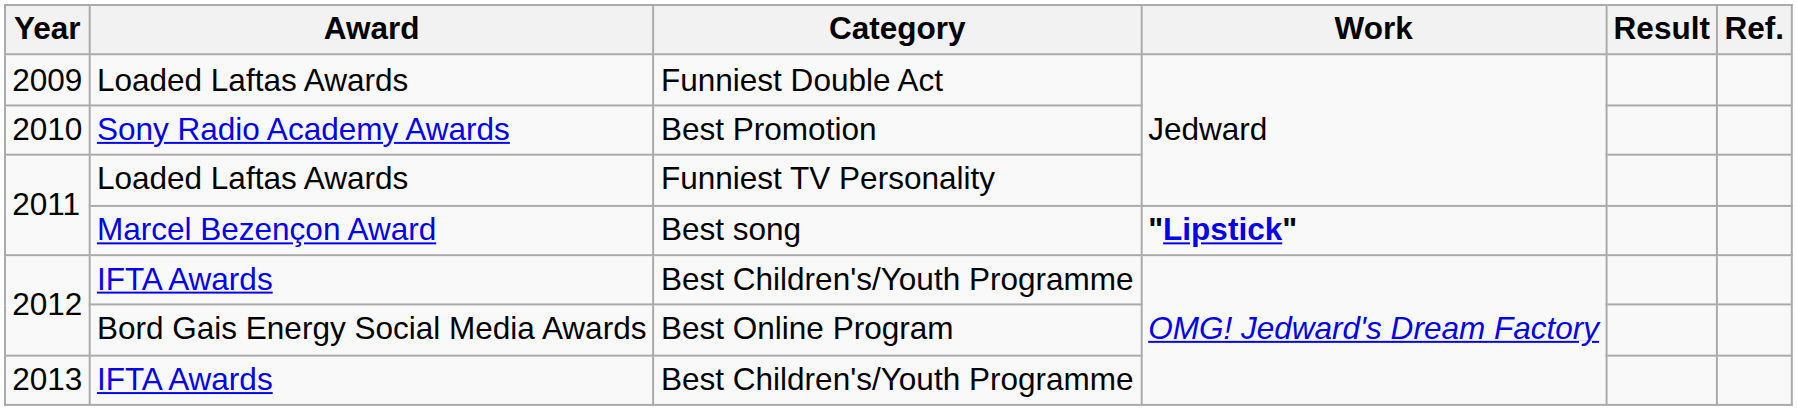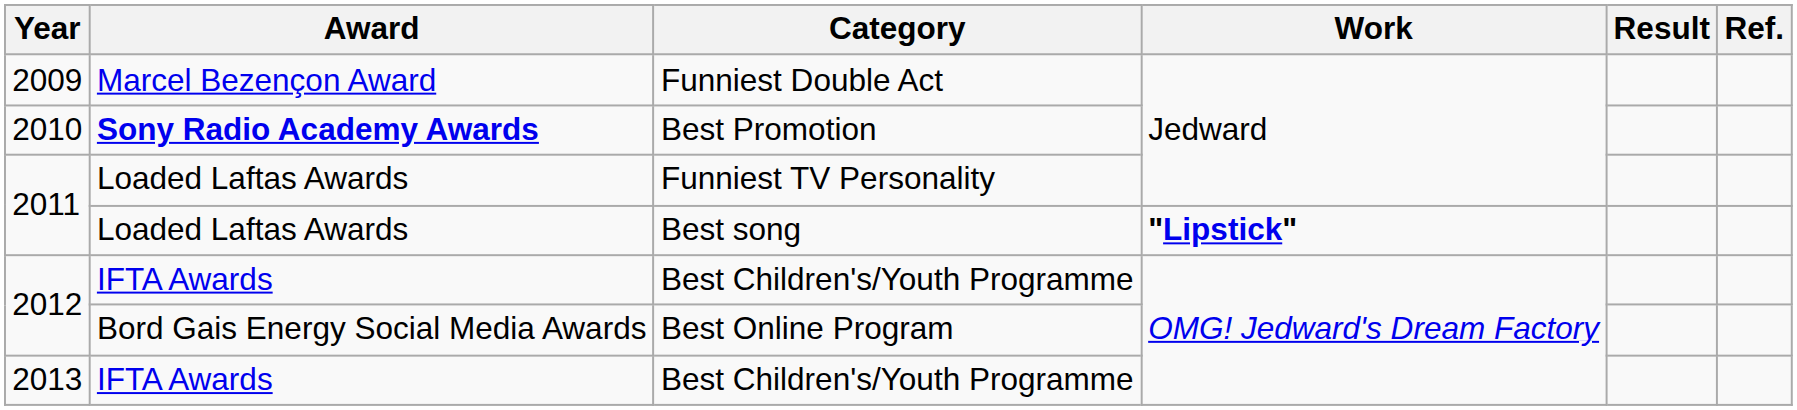 <table class="wikitable">
 <tr>
 <th>Year</th>
 <th>Award</th>
 <th>Category</th>
 <th>Work</th>
 <th>Result</th>
 <th>Ref.</th>
 </tr>
 <tr>
 <td rowspan="1">2009</td>
-<td>Loaded Laftas Awards</td>
+<td><a href='#'>Marcel Bezençon Award</a></td>
 <td>Funniest Double Act</td>
 <td rowspan="3">Jedward</td>
 <td></td>
 <td></td>
 </tr>
 <tr>
 <td rowspan="1">2010</td>
-<td><a href='#'>Sony Radio Academy Awards</a></td>
+<td><strong><a href='#'>Sony Radio Academy Awards</a></strong></td>
 <td>Best Promotion</td>
 <td></td>
 <td></td>
 </tr>
 <tr>
 <td rowspan="2">2011</td>
 <td>Loaded Laftas Awards</td>
 <td>Funniest TV Personality</td>
 <td></td>
 <td></td>
 </tr>
 <tr>
-<td><a href='#'>Marcel Bezençon Award</a></td>
+<td>Loaded Laftas Awards</td>
 <td>Best song</td>
 <td><strong>"<a href='#'>Lipstick</a>"</strong></td>
 <td></td>
 <td></td>
 </tr>
 <tr>
 <td rowspan="2">2012</td>
 <td><a href='#'>IFTA Awards</a></td>
 <td>Best Children's/Youth Programme</td>
 <td rowspan="3"><em><a href='#'>OMG! Jedward's Dream Factory</a></em></td>
 <td></td>
 <td></td>
 </tr>
 <tr>
 <td>Bord Gais Energy Social Media Awards</td>
 <td>Best Online Program</td>
 <td></td>
 <td></td>
 </tr>
 <tr>
 <td>2013</td>
 <td><a href='#'>IFTA Awards</a></td>
 <td>Best Children's/Youth Programme</td>
 <td></td>
 <td></td>
 </tr>
 </table>
